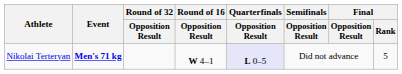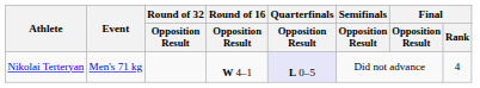 <table class="wikitable" style="font-size:90%">
 <tr>
 <th rowspan="2">Athlete</th>
 <th rowspan="2">Event</th>
 <th>Round of 32</th>
 <th>Round of 16</th>
 <th>Quarterfinals</th>
 <th>Semifinals</th>
 <th colspan=2>Final</th>
 </tr>
 <tr style="font-size:95%">
 <th>Opposition<br>Result</th>
 <th>Opposition<br>Result</th>
 <th>Opposition<br>Result</th>
 <th>Opposition<br>Result</th>
 <th>Opposition<br>Result</th>
 <th>Rank</th>
 </tr>
 <tr align=center>
 <td align=left><a href='#'>Nikolai Terteryan</a></td>
-<td align=left><strong><a href='#'>Men's 71 kg</a></strong></td>
+<td align=left><a href='#'>Men's 71 kg</a></td>
 <td></td>
 <td><br><strong>W</strong> 4–1</td>
 <td style="background: lavender;"><br><strong>L</strong> 0–5</td>
 <td colspan=2>Did not advance</td>
-<td>5</td>
+<td>4</td>
 </tr>
 </table>
